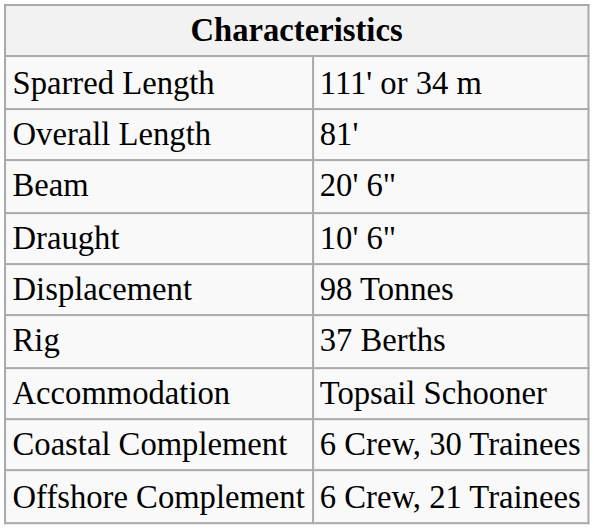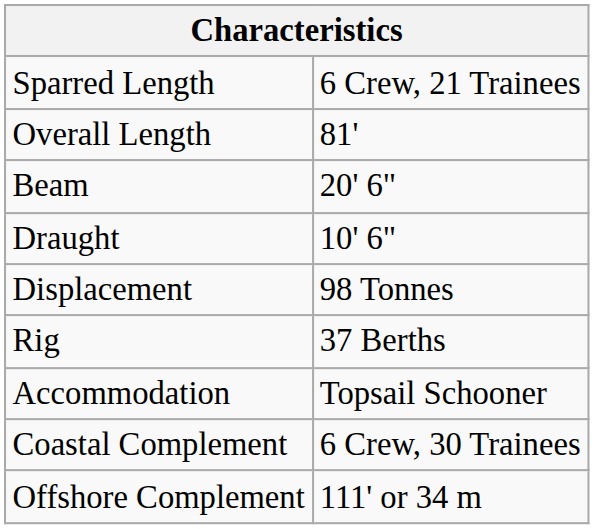 <table class="wikitable">
 <tr>
 <th colspan="2">Characteristics </th>
 </tr>
 <tr>
 <td>Sparred Length</td>
-<td>111' or 34 m</td>
+<td>6 Crew, 21 Trainees</td>
 </tr>
 <tr>
 <td>Overall Length</td>
 <td>81'</td>
 </tr>
 <tr>
 <td>Beam</td>
 <td>20' 6"</td>
 </tr>
 <tr>
 <td>Draught</td>
 <td>10' 6"</td>
 </tr>
 <tr>
 <td>Displacement</td>
 <td>98 Tonnes</td>
 </tr>
 <tr>
 <td>Rig</td>
 <td>37 Berths</td>
 </tr>
 <tr>
 <td>Accommodation</td>
 <td>Topsail Schooner</td>
 </tr>
 <tr>
 <td>Coastal Complement</td>
 <td>6 Crew, 30 Trainees</td>
 </tr>
 <tr>
 <td>Offshore Complement</td>
-<td>6 Crew, 21 Trainees</td>
+<td>111' or 34 m</td>
 </tr>
 </table>
